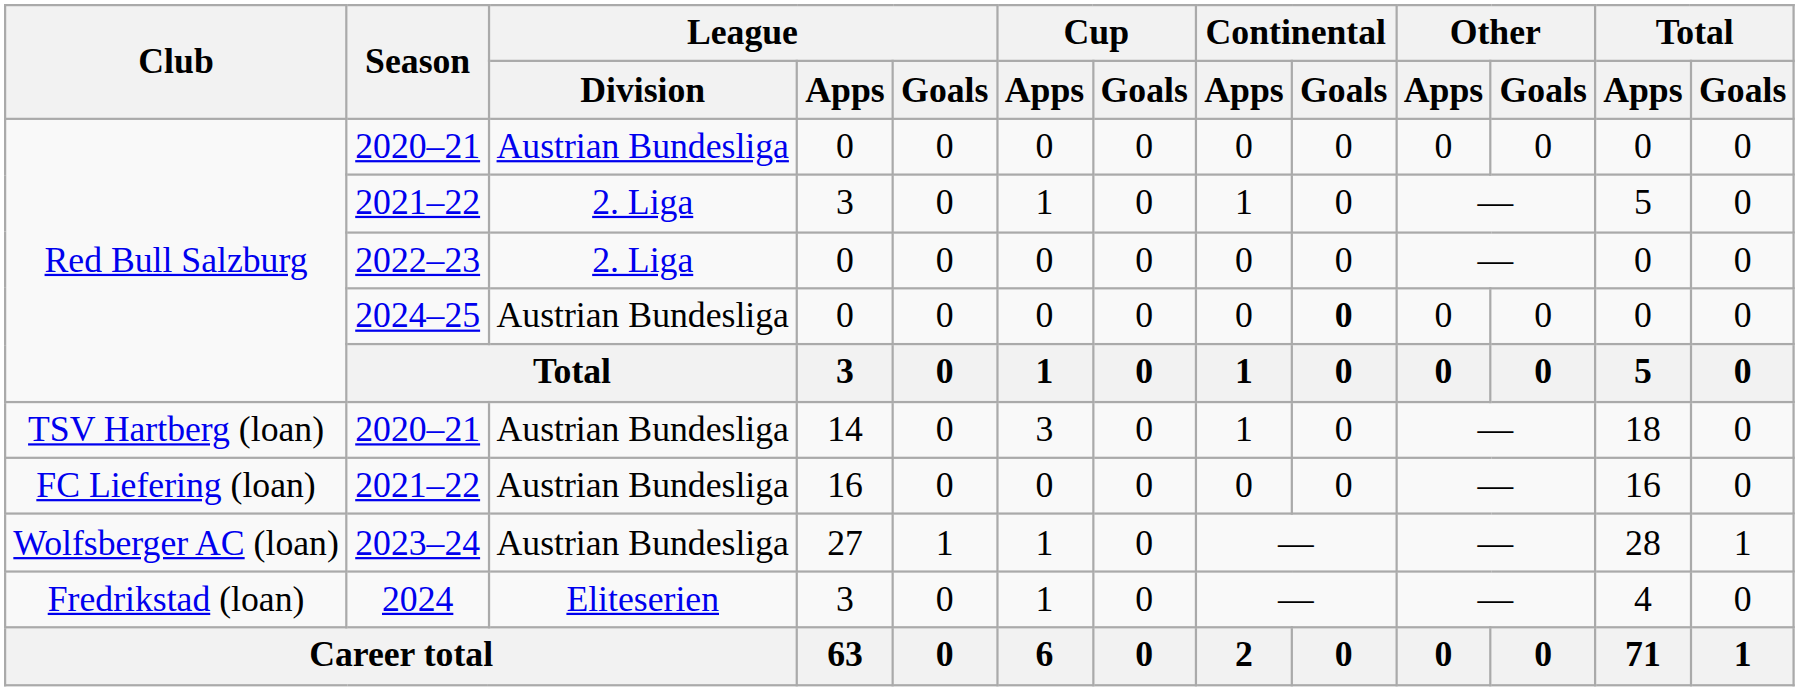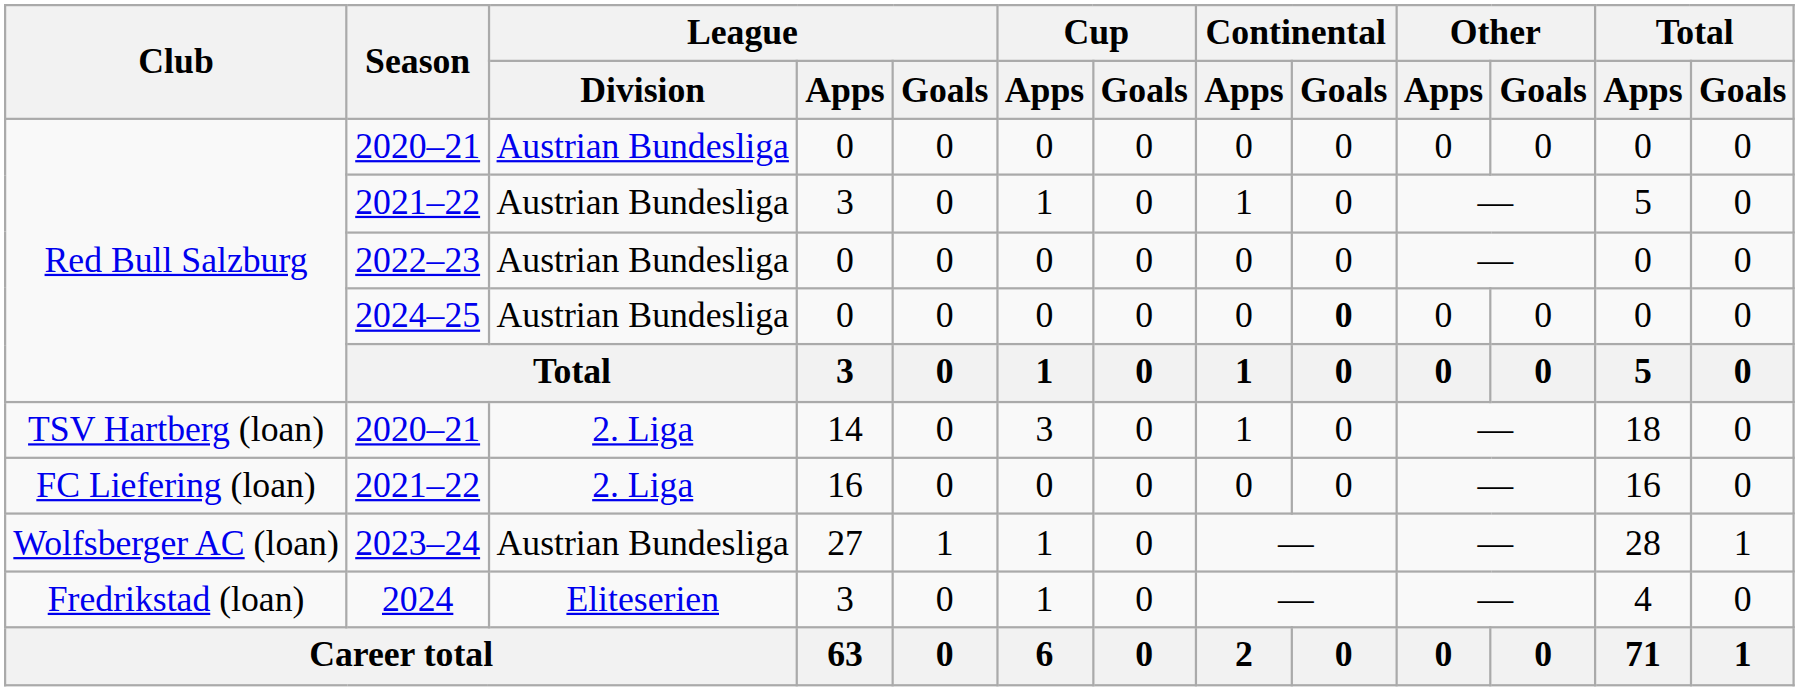 <table class=wikitable style=text-align:center>
 <tr>
 <th rowspan=2>Club</th>
 <th rowspan=2>Season</th>
 <th colspan=3>League</th>
 <th colspan=2>Cup</th>
 <th colspan=2>Continental</th>
 <th colspan=2>Other</th>
 <th colspan=2>Total</th>
 </tr>
 <tr>
 <th>Division</th>
 <th>Apps</th>
 <th>Goals</th>
 <th>Apps</th>
 <th>Goals</th>
 <th>Apps</th>
 <th>Goals</th>
 <th>Apps</th>
 <th>Goals</th>
 <th>Apps</th>
 <th>Goals</th>
 </tr>
 <tr>
 <td rowspan=5><a href='#'>Red Bull Salzburg</a></td>
 <td><a href='#'>2020–21</a></td>
 <td><a href='#'>Austrian Bundesliga</a></td>
 <td>0</td>
 <td>0</td>
 <td>0</td>
 <td>0</td>
 <td>0</td>
 <td>0</td>
 <td>0</td>
 <td>0</td>
 <td>0</td>
 <td>0</td>
 </tr>
 <tr>
 <td><a href='#'>2021–22</a></td>
-<td><a href='#'>2. Liga</a></td>
+<td>Austrian Bundesliga</td>
 <td>3</td>
 <td>0</td>
 <td>1</td>
 <td>0</td>
 <td>1</td>
 <td>0</td>
 <td colspan="2">—</td>
 <td>5</td>
 <td>0</td>
 </tr>
 <tr>
 <td><a href='#'>2022–23</a></td>
-<td><a href='#'>2. Liga</a></td>
+<td>Austrian Bundesliga</td>
 <td>0</td>
 <td>0</td>
 <td>0</td>
 <td>0</td>
 <td>0</td>
 <td>0</td>
 <td colspan="2">—</td>
 <td>0</td>
 <td>0</td>
 </tr>
 <tr>
 <td><a href='#'>2024–25</a></td>
 <td>Austrian Bundesliga</td>
 <td>0</td>
 <td>0</td>
 <td>0</td>
 <td>0</td>
 <td>0</td>
 <td><strong>0</strong></td>
 <td>0</td>
 <td>0</td>
 <td>0</td>
 <td>0</td>
 </tr>
 <tr>
 <th colspan=2>Total</th>
 <th>3</th>
 <th>0</th>
 <th>1</th>
 <th>0</th>
 <th>1</th>
 <th>0</th>
 <th>0</th>
 <th>0</th>
 <th>5</th>
 <th>0</th>
 </tr>
 <tr>
 <td><a href='#'>TSV Hartberg</a> (loan)</td>
 <td><a href='#'>2020–21</a></td>
-<td>Austrian Bundesliga</td>
+<td><a href='#'>2. Liga</a></td>
 <td>14</td>
 <td>0</td>
 <td>3</td>
 <td>0</td>
 <td>1</td>
 <td>0</td>
 <td colspan="2">—</td>
 <td>18</td>
 <td>0</td>
 </tr>
 <tr>
 <td><a href='#'>FC Liefering</a> (loan)</td>
 <td><a href='#'>2021–22</a></td>
-<td>Austrian Bundesliga</td>
+<td><a href='#'>2. Liga</a></td>
 <td>16</td>
 <td>0</td>
 <td>0</td>
 <td>0</td>
 <td>0</td>
 <td>0</td>
 <td colspan="2">—</td>
 <td>16</td>
 <td>0</td>
 </tr>
 <tr>
 <td><a href='#'>Wolfsberger AC</a> (loan)</td>
 <td><a href='#'>2023–24</a></td>
 <td>Austrian Bundesliga</td>
 <td>27</td>
 <td>1</td>
 <td>1</td>
 <td>0</td>
 <td colspan="2">—</td>
 <td colspan="2">—</td>
 <td>28</td>
 <td>1</td>
 </tr>
 <tr>
 <td><a href='#'>Fredrikstad</a> (loan)</td>
 <td><a href='#'>2024</a></td>
 <td><a href='#'>Eliteserien</a></td>
 <td>3</td>
 <td>0</td>
 <td>1</td>
 <td>0</td>
 <td colspan="2">—</td>
 <td colspan="2">—</td>
 <td>4</td>
 <td>0</td>
 </tr>
 <tr>
 <th colspan=3>Career total</th>
 <th>63</th>
 <th>0</th>
 <th>6</th>
 <th>0</th>
 <th>2</th>
 <th>0</th>
 <th>0</th>
 <th>0</th>
 <th>71</th>
 <th>1</th>
 </tr>
 </table>
